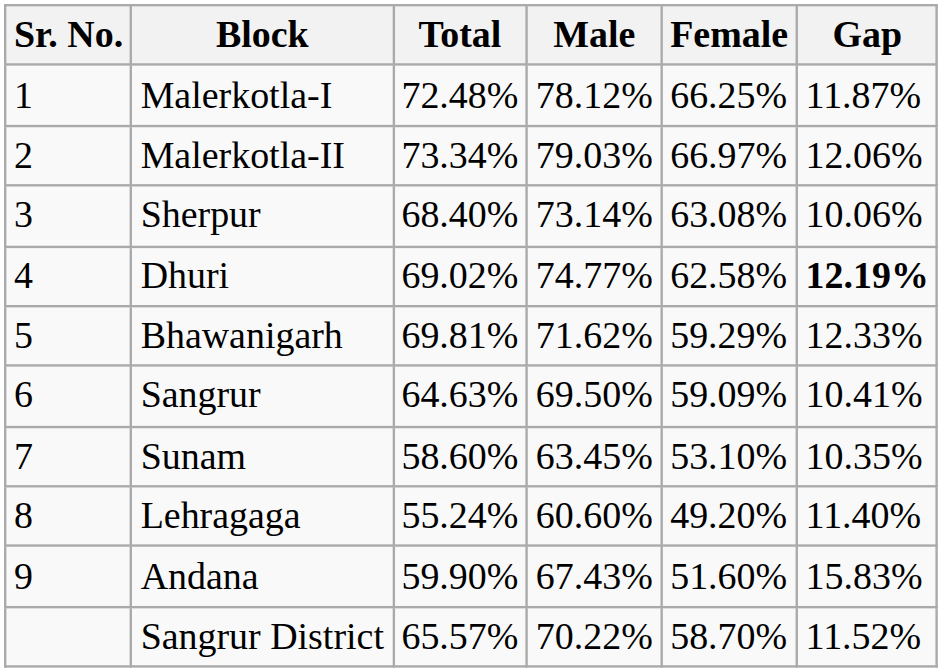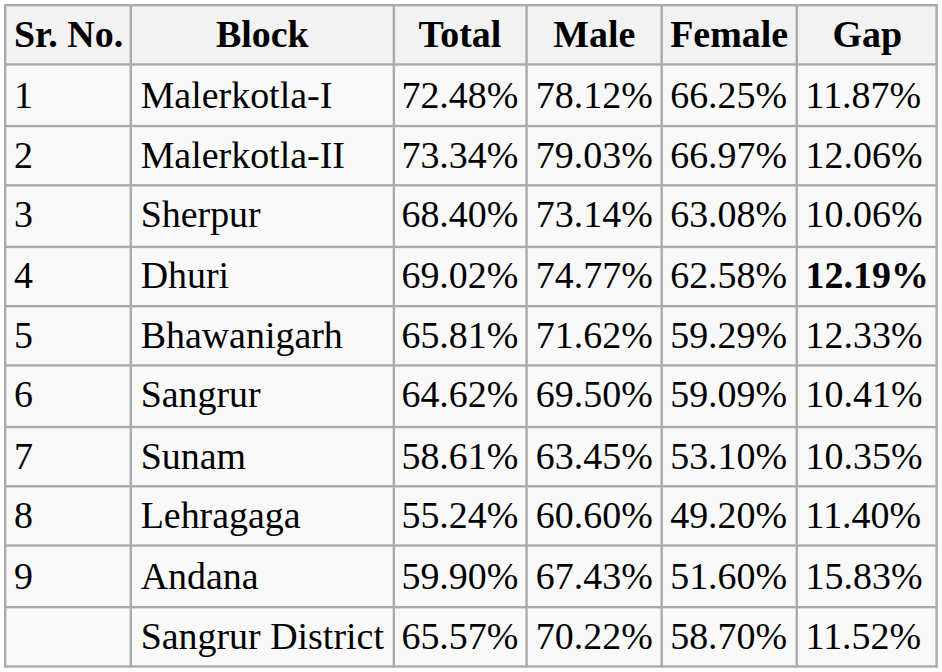 <table class="wikitable sortable">
 <tr>
 <th>Sr. No.</th>
 <th>Block</th>
 <th>Total</th>
 <th>Male</th>
 <th>Female</th>
 <th>Gap</th>
 </tr>
 <tr>
 <td>1</td>
 <td>Malerkotla-I</td>
 <td>72.48%</td>
 <td>78.12%</td>
 <td>66.25%</td>
 <td>11.87%</td>
 </tr>
 <tr>
 <td>2</td>
 <td>Malerkotla-II</td>
 <td>73.34%</td>
 <td>79.03%</td>
 <td>66.97%</td>
 <td>12.06%</td>
 </tr>
 <tr>
 <td>3</td>
 <td>Sherpur</td>
 <td>68.40%</td>
 <td>73.14%</td>
 <td>63.08%</td>
 <td>10.06%</td>
 </tr>
 <tr>
 <td>4</td>
 <td>Dhuri</td>
 <td>69.02%</td>
 <td>74.77%</td>
 <td>62.58%</td>
 <td><strong>12.19%</strong></td>
 </tr>
 <tr>
 <td>5</td>
 <td>Bhawanigarh</td>
-<td>69.81%</td>
+<td>65.81%</td>
 <td>71.62%</td>
 <td>59.29%</td>
 <td>12.33%</td>
 </tr>
 <tr>
 <td>6</td>
 <td>Sangrur</td>
-<td>64.63%</td>
+<td>64.62%</td>
 <td>69.50%</td>
 <td>59.09%</td>
 <td>10.41%</td>
 </tr>
 <tr>
 <td>7</td>
 <td>Sunam</td>
-<td>58.60%</td>
+<td>58.61%</td>
 <td>63.45%</td>
 <td>53.10%</td>
 <td>10.35%</td>
 </tr>
 <tr>
 <td>8</td>
 <td>Lehragaga</td>
 <td>55.24%</td>
 <td>60.60%</td>
 <td>49.20%</td>
 <td>11.40%</td>
 </tr>
 <tr>
 <td>9</td>
 <td>Andana</td>
 <td>59.90%</td>
 <td>67.43%</td>
 <td>51.60%</td>
 <td>15.83%</td>
 </tr>
 <tr>
 <td></td>
 <td>Sangrur District</td>
 <td>65.57%</td>
 <td>70.22%</td>
 <td>58.70%</td>
 <td>11.52%</td>
 </tr>
 </table>
